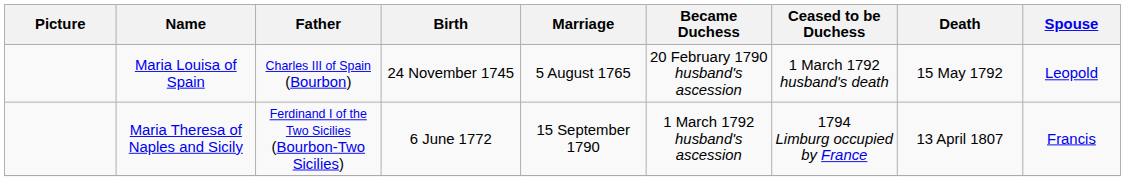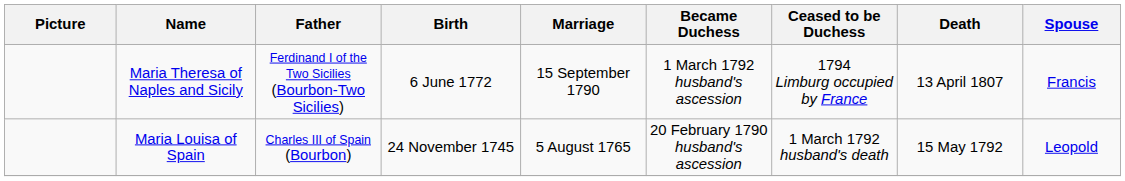 <table width=95% class="wikitable">
 <tr>
 <th width = "8%">Picture</th>
 <th width = "10%">Name</th>
 <th width = "9%">Father</th>
 <th width = "10%">Birth</th>
 <th width = "9%">Marriage</th>
 <th width = "9%">Became Duchess</th>
 <th width = "9%">Ceased to be Duchess</th>
 <th width = "9%">Death</th>
 <th width = "7%"><a href='#'>Spouse</a></th>
 </tr>
 <tr>
 <td align="center"></td>
+<td align="center"><a href='#'>Maria Theresa of Naples and Sicily</a></td>
+<td align="center"><small><a href='#'>Ferdinand I of the Two Sicilies</a></small><br>(<a href='#'>Bourbon-Two Sicilies</a>)</td>
+<td align="center">6 June 1772</td>
+<td align="center">15 September 1790</td>
+<td align="center">1 March 1792<br><em>husband's ascession</em></td>
+<td align="center">1794<br><em>Limburg occupied by <a href='#'>France</a></em></td>
+<td align="center">13 April 1807</td>
+<td align="center"><a href='#'>Francis</a></td>
+</tr>
+<tr>
+<td align="center"></td>
 <td align="center"><a href='#'>Maria Louisa of Spain</a></td>
 <td align="center"><small><a href='#'>Charles III of Spain</a></small><br>(<a href='#'>Bourbon</a>)</td>
 <td align="center">24 November 1745</td>
 <td align="center">5 August 1765</td>
 <td align="center">20 February 1790<br><em>husband's ascession</em></td>
 <td align="center">1 March 1792<br><em>husband's death</em></td>
 <td align="center">15 May 1792</td>
 <td align="center"><a href='#'>Leopold</a></td>
 </tr>
 <tr>
-<td align="center"></td>
-<td align="center"><a href='#'>Maria Theresa of Naples and Sicily</a></td>
-<td align="center"><small><a href='#'>Ferdinand I of the Two Sicilies</a></small><br>(<a href='#'>Bourbon-Two Sicilies</a>)</td>
-<td align="center">6 June 1772</td>
-<td align="center">15 September 1790</td>
-<td align="center">1 March 1792<br><em>husband's ascession</em></td>
-<td align="center">1794<br><em>Limburg occupied by <a href='#'>France</a></em></td>
-<td align="center">13 April 1807</td>
-<td align="center"><a href='#'>Francis</a></td>
-</tr>
-<tr>
 </tr>
 </table>
